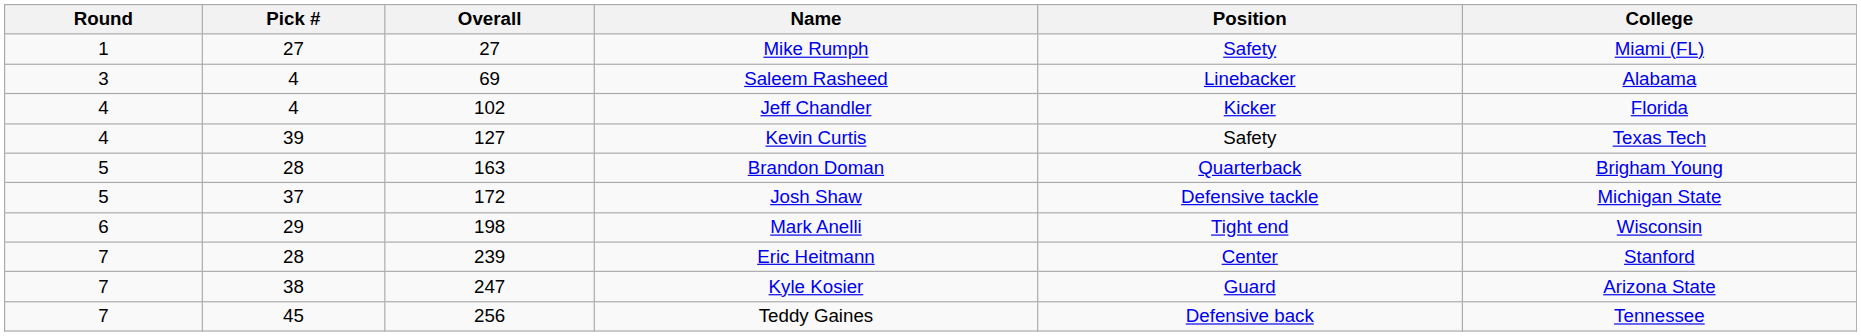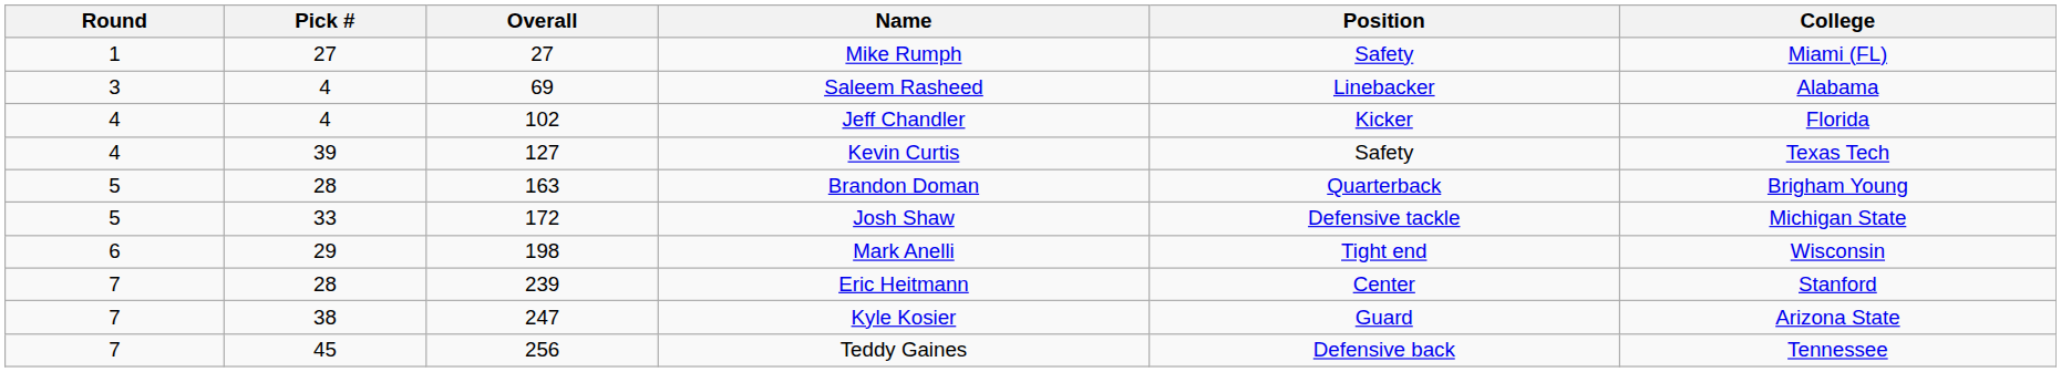 <table class="wikitable sortable sortable" style="width: 100%; text-align:center">
 <tr>
 <th>Round</th>
 <th>Pick #</th>
 <th>Overall</th>
 <th>Name</th>
 <th>Position</th>
 <th>College</th>
 </tr>
 <tr>
 <td>1</td>
 <td>27</td>
 <td>27</td>
 <td><a href='#'>Mike Rumph</a></td>
 <td><a href='#'>Safety</a></td>
 <td><a href='#'>Miami (FL)</a></td>
 </tr>
 <tr>
 <td>3</td>
 <td>4</td>
 <td>69</td>
 <td><a href='#'>Saleem Rasheed</a></td>
 <td><a href='#'>Linebacker</a></td>
 <td><a href='#'>Alabama</a></td>
 </tr>
 <tr>
 <td>4</td>
 <td>4</td>
 <td>102</td>
 <td><a href='#'>Jeff Chandler</a></td>
 <td><a href='#'>Kicker</a></td>
 <td><a href='#'>Florida</a></td>
 </tr>
 <tr>
 <td>4</td>
 <td>39</td>
 <td>127</td>
 <td><a href='#'>Kevin Curtis</a></td>
 <td>Safety</td>
 <td><a href='#'>Texas Tech</a></td>
 </tr>
 <tr>
 <td>5</td>
 <td>28</td>
 <td>163</td>
 <td><a href='#'>Brandon Doman</a></td>
 <td><a href='#'>Quarterback</a></td>
 <td><a href='#'>Brigham Young</a></td>
 </tr>
 <tr>
 <td>5</td>
-<td>37</td>
+<td>33</td>
 <td>172</td>
 <td><a href='#'>Josh Shaw</a></td>
 <td><a href='#'>Defensive tackle</a></td>
 <td><a href='#'>Michigan State</a></td>
 </tr>
 <tr>
 <td>6</td>
 <td>29</td>
 <td>198</td>
 <td><a href='#'>Mark Anelli</a></td>
 <td><a href='#'>Tight end</a></td>
 <td><a href='#'>Wisconsin</a></td>
 </tr>
 <tr>
 <td>7</td>
 <td>28</td>
 <td>239</td>
 <td><a href='#'>Eric Heitmann</a></td>
 <td><a href='#'>Center</a></td>
 <td><a href='#'>Stanford</a></td>
 </tr>
 <tr>
 <td>7</td>
 <td>38</td>
 <td>247</td>
 <td><a href='#'>Kyle Kosier</a></td>
 <td><a href='#'>Guard</a></td>
 <td><a href='#'>Arizona State</a></td>
 </tr>
 <tr>
 <td>7</td>
 <td>45</td>
 <td>256</td>
 <td>Teddy Gaines</td>
 <td><a href='#'>Defensive back</a></td>
 <td><a href='#'>Tennessee</a></td>
 </tr>
 </table>
